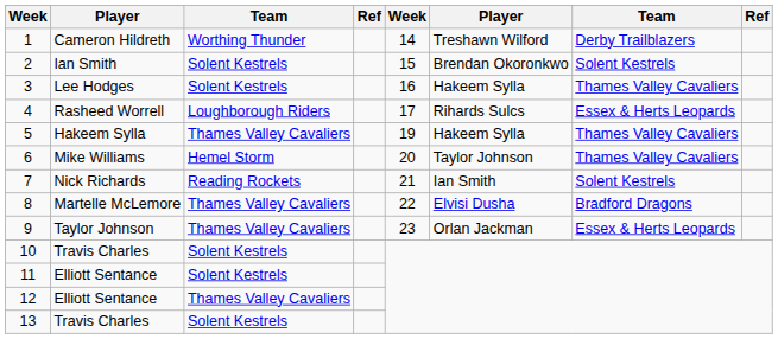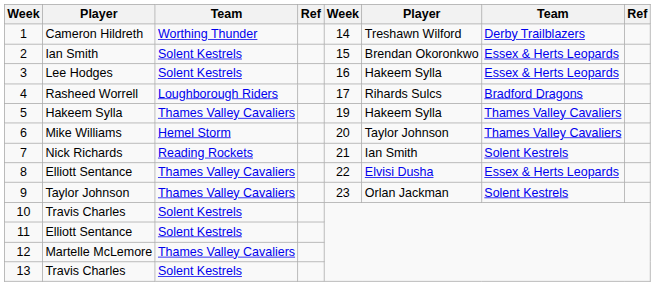 <table class="wikitable" style="font-size:100%">
 <tr>
 <th>Week</th>
 <th>Player</th>
 <th>Team</th>
 <th>Ref</th>
 <th>Week</th>
 <th>Player</th>
 <th>Team</th>
 <th>Ref</th>
 </tr>
 <tr>
 <td style="text-align:center">1</td>
 <td> Cameron Hildreth</td>
 <td><a href='#'>Worthing Thunder</a></td>
 <td></td>
 <td style="text-align:center">14</td>
 <td> Treshawn Wilford</td>
 <td><a href='#'>Derby Trailblazers</a></td>
 <td></td>
 </tr>
 <tr>
 <td style="text-align:center">2</td>
 <td> Ian Smith</td>
 <td><a href='#'>Solent Kestrels</a></td>
 <td></td>
 <td style="text-align:center">15</td>
 <td> Brendan Okoronkwo</td>
-<td><a href='#'>Solent Kestrels</a></td>
+<td><a href='#'>Essex & Herts Leopards</a></td>
 <td></td>
 </tr>
 <tr>
 <td style="text-align:center">3</td>
 <td> Lee Hodges</td>
 <td><a href='#'>Solent Kestrels</a></td>
 <td></td>
 <td style="text-align:center">16</td>
 <td> Hakeem Sylla</td>
-<td><a href='#'>Thames Valley Cavaliers</a></td>
+<td><a href='#'>Essex & Herts Leopards</a></td>
 <td></td>
 </tr>
 <tr>
 <td style="text-align:center">4</td>
 <td> Rasheed Worrell</td>
 <td><a href='#'>Loughborough Riders</a></td>
 <td></td>
 <td style="text-align:center">17</td>
 <td> Rihards Sulcs</td>
-<td><a href='#'>Essex & Herts Leopards</a></td>
+<td><a href='#'>Bradford Dragons</a></td>
 <td></td>
 </tr>
 <tr>
 <td style="text-align:center">5</td>
 <td> Hakeem Sylla</td>
 <td><a href='#'>Thames Valley Cavaliers</a></td>
 <td></td>
 <td style="text-align:center">19</td>
 <td> Hakeem Sylla</td>
 <td><a href='#'>Thames Valley Cavaliers</a></td>
 <td></td>
 </tr>
 <tr>
 <td style="text-align:center">6</td>
 <td> Mike Williams</td>
 <td><a href='#'>Hemel Storm</a></td>
 <td></td>
 <td style="text-align:center">20</td>
 <td> Taylor Johnson</td>
 <td><a href='#'>Thames Valley Cavaliers</a></td>
 <td></td>
 </tr>
 <tr>
 <td style="text-align:center">7</td>
 <td> Nick Richards</td>
 <td><a href='#'>Reading Rockets</a></td>
 <td></td>
 <td style="text-align:center">21</td>
 <td> Ian Smith</td>
 <td><a href='#'>Solent Kestrels</a></td>
 <td></td>
 </tr>
 <tr>
 <td style="text-align:center">8</td>
-<td> Martelle McLemore</td>
+<td> Elliott Sentance</td>
 <td><a href='#'>Thames Valley Cavaliers</a></td>
 <td></td>
 <td style="text-align:center">22</td>
 <td> <a href='#'>Elvisi Dusha</a></td>
-<td><a href='#'>Bradford Dragons</a></td>
+<td><a href='#'>Essex & Herts Leopards</a></td>
 <td></td>
 </tr>
 <tr>
 <td style="text-align:center">9</td>
 <td> Taylor Johnson</td>
 <td><a href='#'>Thames Valley Cavaliers</a></td>
 <td></td>
 <td style="text-align:center">23</td>
 <td> Orlan Jackman</td>
-<td><a href='#'>Essex & Herts Leopards</a></td>
+<td><a href='#'>Solent Kestrels</a></td>
 <td></td>
 </tr>
 <tr>
 <td style="text-align:center">10</td>
 <td> Travis Charles</td>
 <td><a href='#'>Solent Kestrels</a></td>
 <td></td>
 </tr>
 <tr>
 <td style="text-align:center">11</td>
 <td> Elliott Sentance</td>
 <td><a href='#'>Solent Kestrels</a></td>
 <td></td>
 </tr>
 <tr>
 <td style="text-align:center">12</td>
-<td> Elliott Sentance</td>
+<td> Martelle McLemore</td>
 <td><a href='#'>Thames Valley Cavaliers</a></td>
 <td></td>
 </tr>
 <tr>
 <td style="text-align:center">13</td>
 <td> Travis Charles</td>
 <td><a href='#'>Solent Kestrels</a></td>
 <td></td>
 </tr>
 </table>
